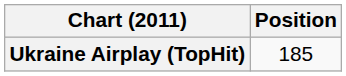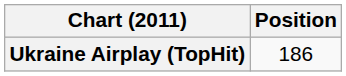 <table class="wikitable plainrowheaders" style="text-align:center;">
 <tr>
 <th scope="col">Chart (2011)</th>
 <th scope="col">Position</th>
 </tr>
 <tr>
 <th scope="row">Ukraine Airplay (TopHit)</th>
-<td>185</td>
+<td>186</td>
 </tr>
 </table>
